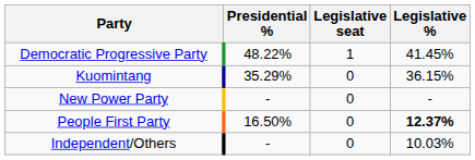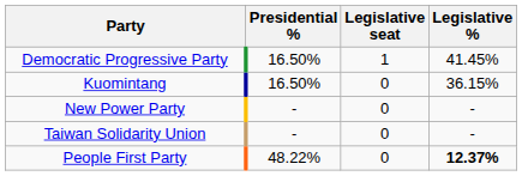 <table class="wikitable" style="text-align:center">
 <tr>
 <th width=240>Party</th>
 <th width=80>Presidential %</th>
 <th width=80>Legislative seat</th>
 <th width=80>Legislative %</th>
 </tr>
 <tr>
 <td align=center style="border-right:4px solid #1B9431;" align="center"><a href='#'>Democratic Progressive Party</a></td>
-<td>48.22%</td>
+<td>16.50%</td>
 <td>1</td>
 <td>41.45%</td>
 </tr>
 <tr>
 <td align=center style="border-right:4px solid #000099;" align="center"><a href='#'>Kuomintang</a></td>
-<td>35.29%</td>
+<td>16.50%</td>
 <td>0</td>
 <td>36.15%</td>
 </tr>
 <tr>
 <td align=center style="border-right:4px solid #FBBE01;" align="center"><a href='#'>New Power Party</a></td>
 <td>-</td>
 <td>0</td>
 <td>-</td>
 </tr>
 <tr>
+<td align=center style="border-right:4px solid #C69E6A;" align="center"><a href='#'>Taiwan Solidarity Union</a></td>
+<td>-</td>
+<td>0</td>
+<td>-</td>
+</tr>
+<tr>
 <td align=center style="border-right:4px solid #FF6310;" align="center"><a href='#'>People First Party</a></td>
-<td>16.50%</td>
+<td>48.22%</td>
 <td>0</td>
 <td><strong>12.37%</strong></td>
 </tr>
-<tr>
-<td align=center style="border-right:4px solid #000000;" align="center"><a href='#'>Independent</a>/Others</td>
-<td>-</td>
-<td>0</td>
-<td>10.03%</td>
-</tr>
 </table>
